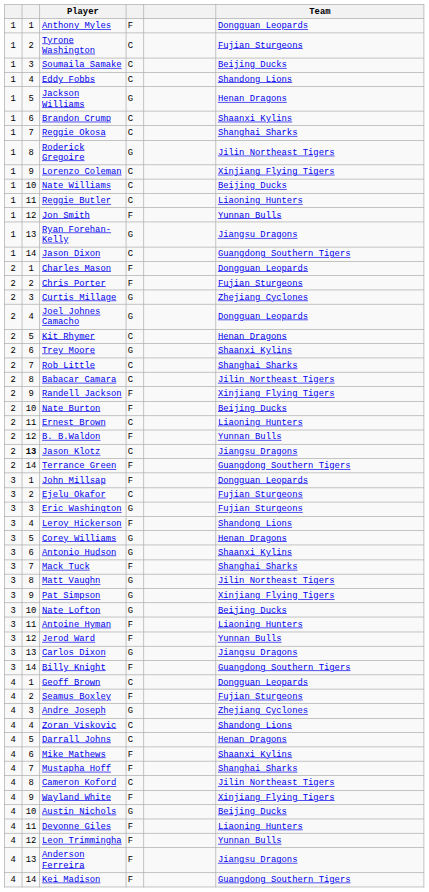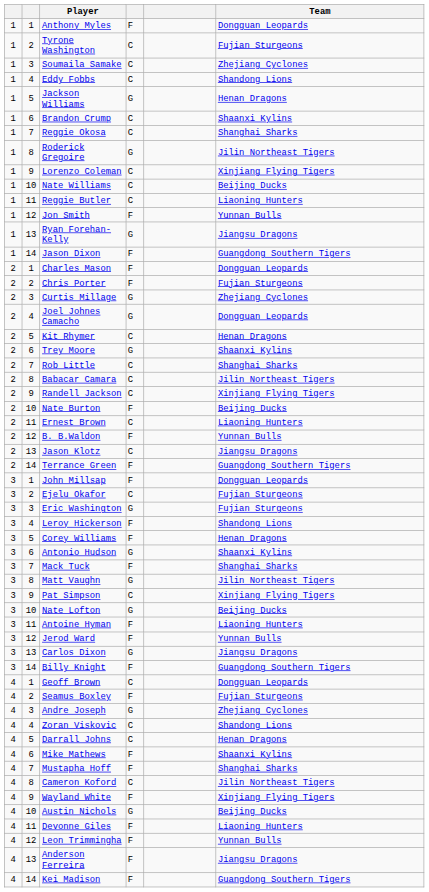 <table class="wikitable sortable plainrowheaders" style="text-align:left">
 <tr>
 <th scope="col" style="width:20px;"></th>
 <th scope="col" style="width:20px;"></th>
 <th scope="col" style="width:120px;">Player</th>
 <th scope="col" style="width:20px;"></th>
 <th scope="col" style="width:100px;"></th>
 <th scope="col" style="width:300px;">Team</th>
 </tr>
 <tr>
 <td style="text-align:center;">1</td>
 <td style="text-align:center;">1</td>
 <td><a href='#'>Anthony Myles</a></td>
 <td>F</td>
 <td></td>
 <td><a href='#'>Dongguan Leopards</a></td>
 </tr>
 <tr>
 <td style="text-align:center;">1</td>
 <td style="text-align:center;">2</td>
 <td><a href='#'>Tyrone Washington</a></td>
 <td>C</td>
 <td></td>
 <td><a href='#'>Fujian Sturgeons</a></td>
 </tr>
 <tr>
 <td style="text-align:center;">1</td>
 <td style="text-align:center;">3</td>
 <td><a href='#'>Soumaila Samake</a></td>
 <td>C</td>
 <td></td>
-<td><a href='#'>Beijing Ducks</a></td>
+<td><a href='#'>Zhejiang Cyclones</a></td>
 </tr>
 <tr>
 <td style="text-align:center;">1</td>
 <td style="text-align:center;">4</td>
 <td><a href='#'>Eddy Fobbs</a></td>
 <td>C</td>
 <td></td>
 <td><a href='#'>Shandong Lions</a></td>
 </tr>
 <tr>
 <td style="text-align:center;">1</td>
 <td style="text-align:center;">5</td>
 <td><a href='#'>Jackson Williams</a></td>
 <td>G</td>
 <td></td>
 <td><a href='#'>Henan Dragons</a></td>
 </tr>
 <tr>
 <td style="text-align:center;">1</td>
 <td style="text-align:center;">6</td>
 <td><a href='#'>Brandon Crump</a></td>
 <td>C</td>
 <td></td>
 <td><a href='#'>Shaanxi Kylins</a></td>
 </tr>
 <tr>
 <td style="text-align:center;">1</td>
 <td style="text-align:center;">7</td>
 <td><a href='#'>Reggie Okosa</a></td>
 <td>C</td>
 <td></td>
 <td><a href='#'>Shanghai Sharks</a></td>
 </tr>
 <tr>
 <td style="text-align:center;">1</td>
 <td style="text-align:center;">8</td>
 <td><a href='#'>Roderick Gregoire</a></td>
 <td>G</td>
 <td></td>
 <td><a href='#'>Jilin Northeast Tigers</a></td>
 </tr>
 <tr>
 <td style="text-align:center;">1</td>
 <td style="text-align:center;">9</td>
 <td><a href='#'>Lorenzo Coleman</a></td>
 <td>C</td>
 <td></td>
 <td><a href='#'>Xinjiang Flying Tigers</a></td>
 </tr>
 <tr>
 <td style="text-align:center;">1</td>
 <td style="text-align:center;">10</td>
 <td><a href='#'>Nate Williams</a></td>
 <td>C</td>
 <td></td>
 <td><a href='#'>Beijing Ducks</a></td>
 </tr>
 <tr>
 <td style="text-align:center;">1</td>
 <td style="text-align:center;">11</td>
 <td><a href='#'>Reggie Butler</a></td>
 <td>C</td>
 <td></td>
 <td><a href='#'>Liaoning Hunters</a></td>
 </tr>
 <tr>
 <td style="text-align:center;">1</td>
 <td style="text-align:center;">12</td>
 <td><a href='#'>Jon Smith</a></td>
 <td>F</td>
 <td></td>
 <td><a href='#'>Yunnan Bulls</a></td>
 </tr>
 <tr>
 <td style="text-align:center;">1</td>
 <td style="text-align:center;">13</td>
 <td><a href='#'>Ryan Forehan-Kelly</a></td>
 <td>G</td>
 <td></td>
 <td><a href='#'>Jiangsu Dragons</a></td>
 </tr>
 <tr>
 <td style="text-align:center;">1</td>
 <td style="text-align:center;">14</td>
 <td><a href='#'>Jason Dixon</a></td>
-<td>C</td>
+<td>F</td>
 <td></td>
 <td><a href='#'>Guangdong Southern Tigers</a></td>
 </tr>
 <tr>
 <td style="text-align:center;">2</td>
 <td style="text-align:center;">1</td>
 <td><a href='#'>Charles Mason</a></td>
 <td>F</td>
 <td></td>
 <td><a href='#'>Dongguan Leopards</a></td>
 </tr>
 <tr>
 <td style="text-align:center;">2</td>
 <td style="text-align:center;">2</td>
 <td><a href='#'>Chris Porter</a></td>
 <td>F</td>
 <td></td>
 <td><a href='#'>Fujian Sturgeons</a></td>
 </tr>
 <tr>
 <td style="text-align:center;">2</td>
 <td style="text-align:center;">3</td>
 <td><a href='#'>Curtis Millage</a></td>
 <td>G</td>
 <td></td>
 <td><a href='#'>Zhejiang Cyclones</a></td>
 </tr>
 <tr>
 <td style="text-align:center;">2</td>
 <td style="text-align:center;">4</td>
 <td><a href='#'>Joel Johnes Camacho</a></td>
 <td>G</td>
 <td></td>
 <td><a href='#'>Dongguan Leopards</a></td>
 </tr>
 <tr>
 <td style="text-align:center;">2</td>
 <td style="text-align:center;">5</td>
 <td><a href='#'>Kit Rhymer</a></td>
 <td>C</td>
 <td></td>
 <td><a href='#'>Henan Dragons</a></td>
 </tr>
 <tr>
 <td style="text-align:center;">2</td>
 <td style="text-align:center;">6</td>
 <td><a href='#'>Trey Moore</a></td>
 <td>G</td>
 <td></td>
 <td><a href='#'>Shaanxi Kylins</a></td>
 </tr>
 <tr>
 <td style="text-align:center;">2</td>
 <td style="text-align:center;">7</td>
 <td><a href='#'>Rob Little</a></td>
 <td>C</td>
 <td></td>
 <td><a href='#'>Shanghai Sharks</a></td>
 </tr>
 <tr>
 <td style="text-align:center;">2</td>
 <td style="text-align:center;">8</td>
 <td><a href='#'>Babacar Camara</a></td>
 <td>C</td>
 <td></td>
 <td><a href='#'>Jilin Northeast Tigers</a></td>
 </tr>
 <tr>
 <td style="text-align:center;">2</td>
 <td style="text-align:center;">9</td>
 <td><a href='#'>Randell Jackson</a></td>
-<td>F</td>
+<td>C</td>
 <td></td>
 <td><a href='#'>Xinjiang Flying Tigers</a></td>
 </tr>
 <tr>
 <td style="text-align:center;">2</td>
 <td style="text-align:center;">10</td>
 <td><a href='#'>Nate Burton</a></td>
 <td>F</td>
 <td></td>
 <td><a href='#'>Beijing Ducks</a></td>
 </tr>
 <tr>
 <td style="text-align:center;">2</td>
 <td style="text-align:center;">11</td>
 <td><a href='#'>Ernest Brown</a></td>
 <td>C</td>
 <td></td>
 <td><a href='#'>Liaoning Hunters</a></td>
 </tr>
 <tr>
 <td style="text-align:center;">2</td>
 <td style="text-align:center;">12</td>
 <td><a href='#'>B. B.Waldon</a></td>
 <td>F</td>
 <td></td>
 <td><a href='#'>Yunnan Bulls</a></td>
 </tr>
 <tr>
 <td style="text-align:center;">2</td>
-<td style="text-align:center;"><strong>13</strong></td>
+<td style="text-align:center;">13</td>
 <td><a href='#'>Jason Klotz</a></td>
 <td>C</td>
 <td></td>
 <td><a href='#'>Jiangsu Dragons</a></td>
 </tr>
 <tr>
 <td style="text-align:center;">2</td>
 <td style="text-align:center;">14</td>
 <td><a href='#'>Terrance Green</a></td>
 <td>F</td>
 <td></td>
 <td><a href='#'>Guangdong Southern Tigers</a></td>
 </tr>
 <tr>
 <td style="text-align:center;">3</td>
 <td style="text-align:center;">1</td>
 <td><a href='#'>John Millsap</a></td>
 <td>F</td>
 <td></td>
 <td><a href='#'>Dongguan Leopards</a></td>
 </tr>
 <tr>
 <td style="text-align:center;">3</td>
 <td style="text-align:center;">2</td>
 <td><a href='#'>Ejelu Okafor</a></td>
 <td>C</td>
 <td></td>
 <td><a href='#'>Fujian Sturgeons</a></td>
 </tr>
 <tr>
 <td style="text-align:center;">3</td>
 <td style="text-align:center;">3</td>
 <td><a href='#'>Eric Washington</a></td>
 <td>G</td>
 <td></td>
 <td><a href='#'>Fujian Sturgeons</a></td>
 </tr>
 <tr>
 <td style="text-align:center;">3</td>
 <td style="text-align:center;">4</td>
 <td><a href='#'>Leroy Hickerson</a></td>
 <td>F</td>
 <td></td>
 <td><a href='#'>Shandong Lions</a></td>
 </tr>
 <tr>
 <td style="text-align:center;">3</td>
 <td style="text-align:center;">5</td>
 <td><a href='#'>Corey Williams</a></td>
-<td>G</td>
+<td>F</td>
 <td></td>
 <td><a href='#'>Henan Dragons</a></td>
 </tr>
 <tr>
 <td style="text-align:center;">3</td>
 <td style="text-align:center;">6</td>
 <td><a href='#'>Antonio Hudson</a></td>
 <td>G</td>
 <td></td>
 <td><a href='#'>Shaanxi Kylins</a></td>
 </tr>
 <tr>
 <td style="text-align:center;">3</td>
 <td style="text-align:center;">7</td>
 <td><a href='#'>Mack Tuck</a></td>
 <td>F</td>
 <td></td>
 <td><a href='#'>Shanghai Sharks</a></td>
 </tr>
 <tr>
 <td style="text-align:center;">3</td>
 <td style="text-align:center;">8</td>
 <td><a href='#'>Matt Vaughn</a></td>
 <td>G</td>
 <td></td>
 <td><a href='#'>Jilin Northeast Tigers</a></td>
 </tr>
 <tr>
 <td style="text-align:center;">3</td>
 <td style="text-align:center;">9</td>
 <td><a href='#'>Pat Simpson</a></td>
-<td>G</td>
+<td>C</td>
 <td></td>
 <td><a href='#'>Xinjiang Flying Tigers</a></td>
 </tr>
 <tr>
 <td style="text-align:center;">3</td>
 <td style="text-align:center;">10</td>
 <td><a href='#'>Nate Lofton</a></td>
 <td>G</td>
 <td></td>
 <td><a href='#'>Beijing Ducks</a></td>
 </tr>
 <tr>
 <td style="text-align:center;">3</td>
 <td style="text-align:center;">11</td>
 <td><a href='#'>Antoine Hyman</a></td>
 <td>F</td>
 <td></td>
 <td><a href='#'>Liaoning Hunters</a></td>
 </tr>
 <tr>
 <td style="text-align:center;">3</td>
 <td style="text-align:center;">12</td>
 <td><a href='#'>Jerod Ward</a></td>
 <td>F</td>
 <td></td>
 <td><a href='#'>Yunnan Bulls</a></td>
 </tr>
 <tr>
 <td style="text-align:center;">3</td>
 <td style="text-align:center;">13</td>
 <td><a href='#'>Carlos Dixon</a></td>
 <td>G</td>
 <td></td>
 <td><a href='#'>Jiangsu Dragons</a></td>
 </tr>
 <tr>
 <td style="text-align:center;">3</td>
 <td style="text-align:center;">14</td>
 <td><a href='#'>Billy Knight</a></td>
 <td>F</td>
 <td></td>
 <td><a href='#'>Guangdong Southern Tigers</a></td>
 </tr>
 <tr>
 <td style="text-align:center;">4</td>
 <td style="text-align:center;">1</td>
 <td><a href='#'>Geoff Brown</a></td>
 <td>C</td>
 <td></td>
 <td><a href='#'>Dongguan Leopards</a></td>
 </tr>
 <tr>
 <td style="text-align:center;">4</td>
 <td style="text-align:center;">2</td>
 <td><a href='#'>Seamus Boxley</a></td>
 <td>F</td>
 <td></td>
 <td><a href='#'>Fujian Sturgeons</a></td>
 </tr>
 <tr>
 <td style="text-align:center;">4</td>
 <td style="text-align:center;">3</td>
 <td><a href='#'>Andre Joseph</a></td>
 <td>G</td>
 <td></td>
 <td><a href='#'>Zhejiang Cyclones</a></td>
 </tr>
 <tr>
 <td style="text-align:center;">4</td>
 <td style="text-align:center;">4</td>
 <td><a href='#'>Zoran Viskovic</a></td>
 <td>C</td>
 <td></td>
 <td><a href='#'>Shandong Lions</a></td>
 </tr>
 <tr>
 <td style="text-align:center;">4</td>
 <td style="text-align:center;">5</td>
 <td><a href='#'>Darrall Johns</a></td>
 <td>C</td>
 <td></td>
 <td><a href='#'>Henan Dragons</a></td>
 </tr>
 <tr>
 <td style="text-align:center;">4</td>
 <td style="text-align:center;">6</td>
 <td><a href='#'>Mike Mathews</a></td>
 <td>F</td>
 <td></td>
 <td><a href='#'>Shaanxi Kylins</a></td>
 </tr>
 <tr>
 <td style="text-align:center;">4</td>
 <td style="text-align:center;">7</td>
 <td><a href='#'>Mustapha Hoff</a></td>
 <td>F</td>
 <td></td>
 <td><a href='#'>Shanghai Sharks</a></td>
 </tr>
 <tr>
 <td style="text-align:center;">4</td>
 <td style="text-align:center;">8</td>
 <td><a href='#'>Cameron Koford</a></td>
 <td>C</td>
 <td></td>
 <td><a href='#'>Jilin Northeast Tigers</a></td>
 </tr>
 <tr>
 <td style="text-align:center;">4</td>
 <td style="text-align:center;">9</td>
 <td><a href='#'>Wayland White</a></td>
 <td>F</td>
 <td></td>
 <td><a href='#'>Xinjiang Flying Tigers</a></td>
 </tr>
 <tr>
 <td style="text-align:center;">4</td>
 <td style="text-align:center;">10</td>
 <td><a href='#'>Austin Nichols</a></td>
 <td>G</td>
 <td></td>
 <td><a href='#'>Beijing Ducks</a></td>
 </tr>
 <tr>
 <td style="text-align:center;">4</td>
 <td style="text-align:center;">11</td>
 <td><a href='#'>Devonne Giles</a></td>
 <td>F</td>
 <td></td>
 <td><a href='#'>Liaoning Hunters</a></td>
 </tr>
 <tr>
 <td style="text-align:center;">4</td>
 <td style="text-align:center;">12</td>
 <td><a href='#'>Leon Trimmingha</a></td>
 <td>F</td>
 <td></td>
 <td><a href='#'>Yunnan Bulls</a></td>
 </tr>
 <tr>
 <td style="text-align:center;">4</td>
 <td style="text-align:center;">13</td>
 <td><a href='#'>Anderson Ferreira</a></td>
 <td>F</td>
 <td></td>
 <td><a href='#'>Jiangsu Dragons</a></td>
 </tr>
 <tr>
 <td style="text-align:center;">4</td>
 <td style="text-align:center;">14</td>
 <td><a href='#'>Kei Madison</a></td>
 <td>F</td>
 <td></td>
 <td><a href='#'>Guangdong Southern Tigers</a></td>
 </tr>
 </table>
